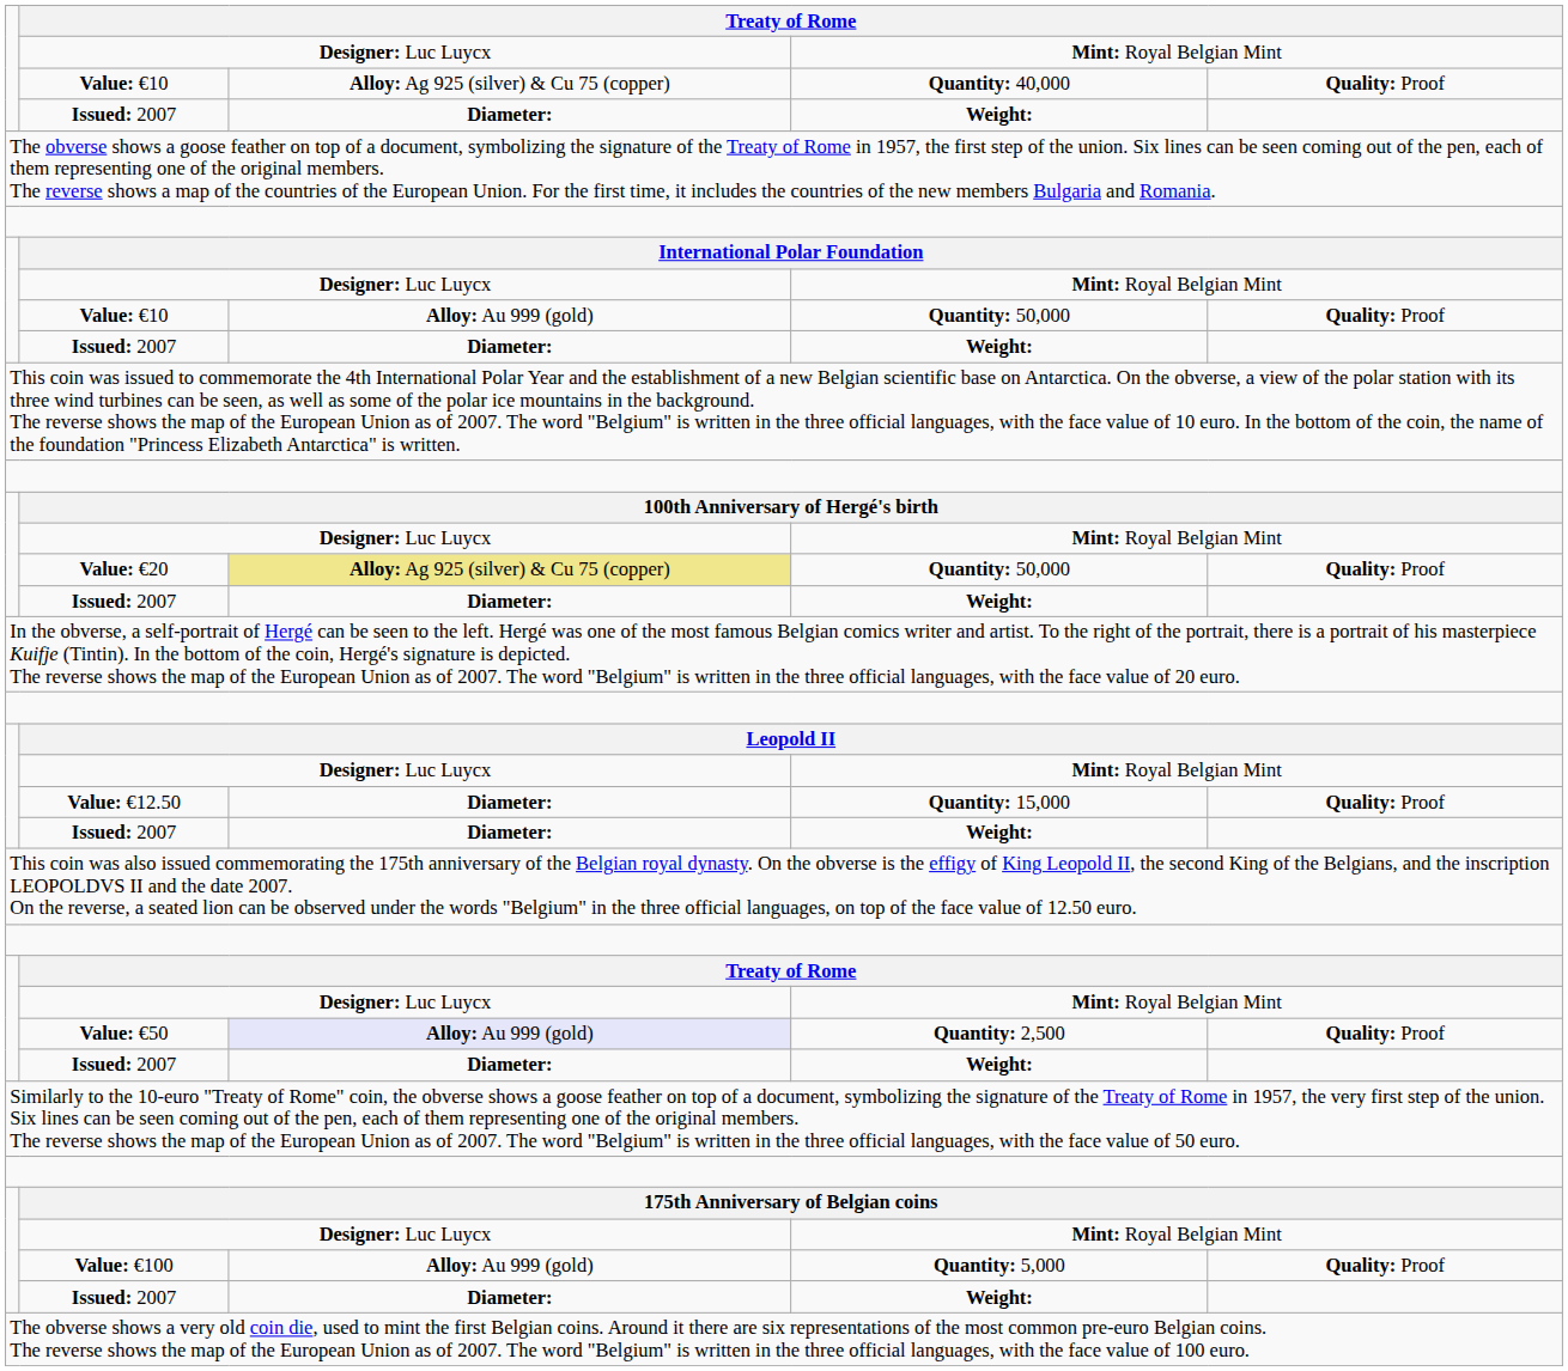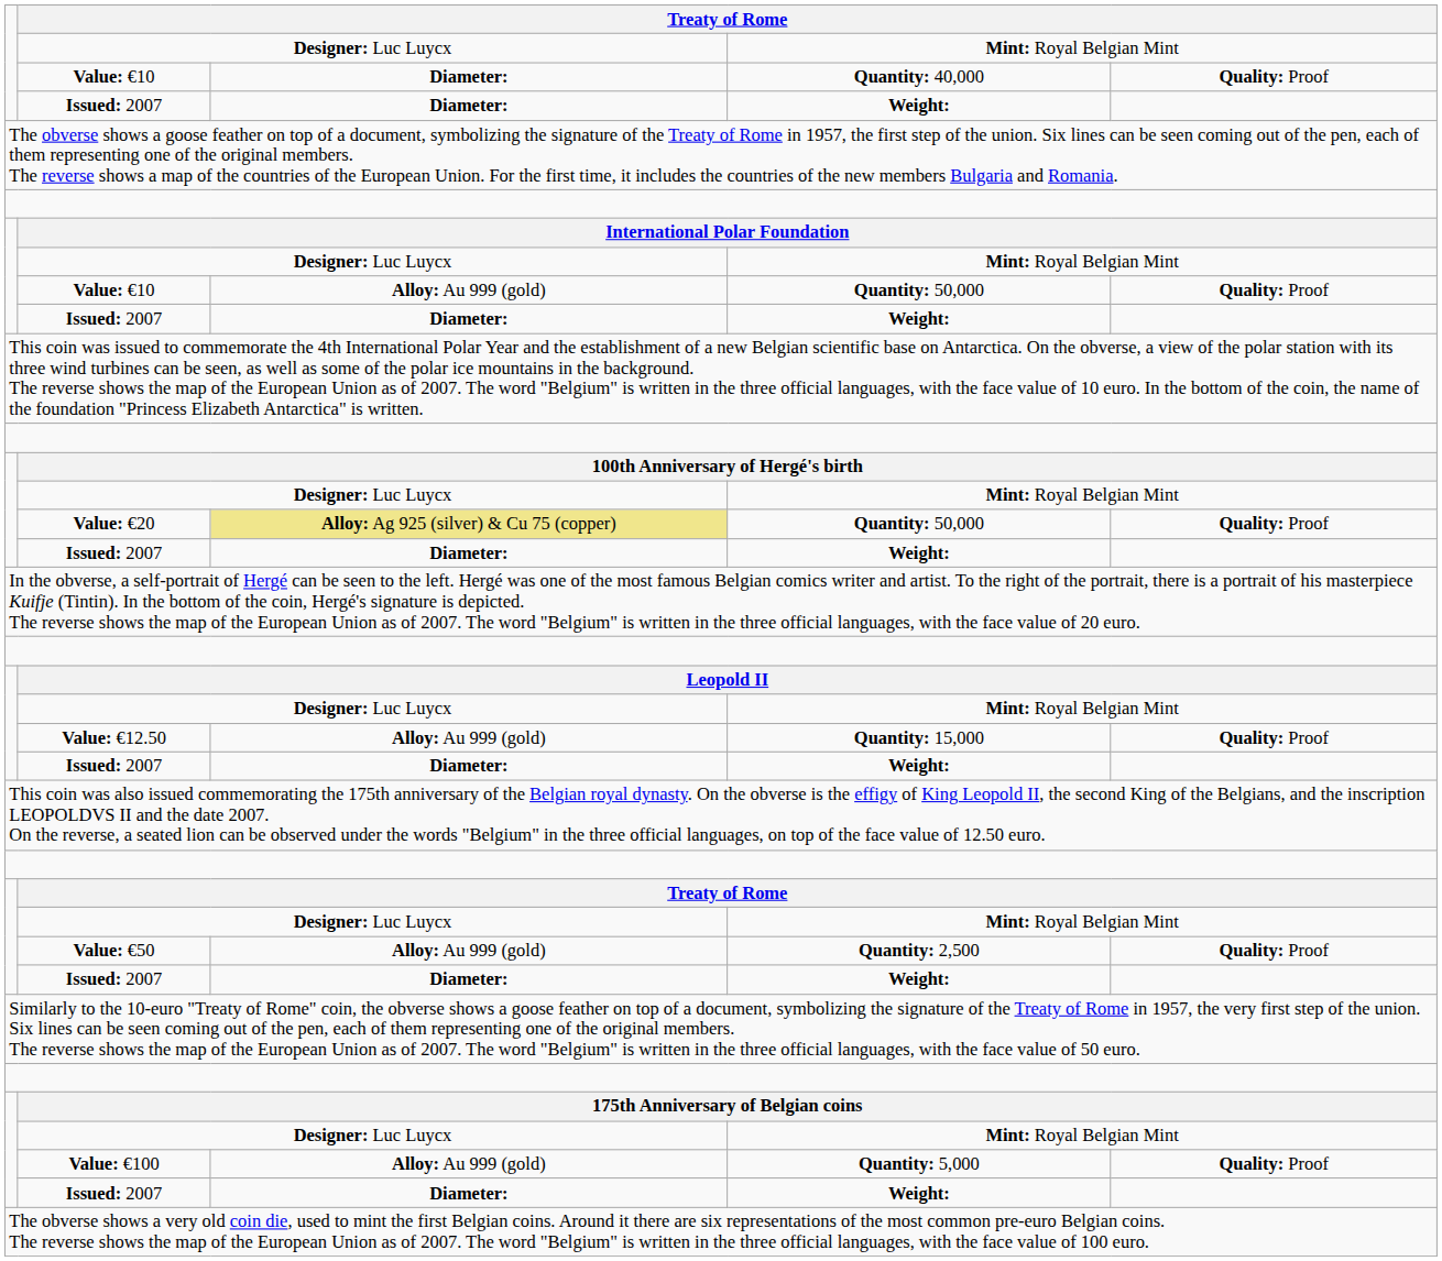 <table class="wikitable" style="width:100%;">
 <tr>
 <td rowspan="4"  style="width:330px; white-space:nowrap;"> </td>
 <th scope=col colspan="4"  style="text-align:center"><a href='#'>Treaty of Rome</a></th>
 </tr>
 <tr style="text-align:center;">
 <td colspan="2"  style="width:50%; "><strong>Designer:</strong> Luc Luycx</td>
 <td colspan="2"  style="width:50%; "><strong>Mint:</strong> Royal Belgian Mint</td>
 </tr>
 <tr>
 <td align=center><strong>Value:</strong> €10</td>
-<td align=center><strong>Alloy:</strong> Ag 925 (silver) & Cu 75 (copper)</td>
+<td align=center><strong>Diameter:</strong> </td>
 <td align=center><strong>Quantity:</strong> 40,000</td>
 <td align=center><strong>Quality:</strong> Proof</td>
 </tr>
 <tr>
 <td align=center><strong>Issued:</strong> 2007</td>
 <td align=center><strong>Diameter:</strong> </td>
 <td align=center><strong>Weight:</strong> </td>
 <td align=center></td>
 </tr>
 <tr>
 <td colspan="5" style="text-align:left;">The <a href='#'>obverse</a> shows a goose feather on top of a document, symbolizing the signature of the <a href='#'>Treaty of Rome</a> in 1957, the first step of the union. Six lines can be seen coming out of the pen, each of them representing one of the original members.<br>The <a href='#'>reverse</a> shows a map of the countries of the European Union. For the first time, it includes the countries of the new members <a href='#'>Bulgaria</a> and <a href='#'>Romania</a>.</td>
 </tr>
 <tr>
 <td colspan="5" style="text-align:left;"> </td>
 </tr>
 <tr>
 <td rowspan="4"> </td>
 <th scope=col colspan="4"  style="text-align:center"><a href='#'>International Polar Foundation</a></th>
 </tr>
 <tr style="text-align:center;">
 <td colspan="2"  style="width:50%; "><strong>Designer:</strong> Luc Luycx</td>
 <td colspan="2"  style="width:50%; "><strong>Mint:</strong> Royal Belgian Mint</td>
 </tr>
 <tr>
 <td align=center><strong>Value:</strong> €10</td>
 <td align=center><strong>Alloy:</strong> Au 999 (gold)</td>
 <td align=center><strong>Quantity:</strong> 50,000</td>
 <td align=center><strong>Quality:</strong> Proof</td>
 </tr>
 <tr>
 <td align=center><strong>Issued:</strong> 2007</td>
 <td align=center><strong>Diameter:</strong> </td>
 <td align=center><strong>Weight:</strong> </td>
 <td align=center></td>
 </tr>
 <tr>
 <td colspan="5" style="text-align:left;">This coin was issued to commemorate the 4th International Polar Year and the establishment of a new Belgian scientific base on Antarctica. On the obverse, a view of the polar station with its three wind turbines can be seen, as well as some of the polar ice mountains in the background.<br>The reverse shows the map of the European Union as of 2007. The word "Belgium" is written in the three official languages, with the face value of 10 euro. In the bottom of the coin, the name of the foundation "Princess Elizabeth Antarctica" is written.</td>
 </tr>
 <tr>
 <td colspan="5" style="text-align:left;"> </td>
 </tr>
 <tr>
 <td rowspan="4"> </td>
 <th scope=col colspan="4"  style="text-align:center">100th Anniversary of Hergé's birth</th>
 </tr>
 <tr style="text-align:center;">
 <td colspan="2"  style="width:50%; "><strong>Designer:</strong> Luc Luycx</td>
 <td colspan="2"  style="width:50%; "><strong>Mint:</strong> Royal Belgian Mint</td>
 </tr>
 <tr>
 <td align=center><strong>Value:</strong> €20</td>
 <td align=center style="background: khaki;"><strong>Alloy:</strong> Ag 925 (silver) & Cu 75 (copper)</td>
 <td align=center><strong>Quantity:</strong> 50,000</td>
 <td align=center><strong>Quality:</strong> Proof</td>
 </tr>
 <tr>
 <td align=center><strong>Issued:</strong> 2007</td>
 <td align=center><strong>Diameter:</strong> </td>
 <td align=center><strong>Weight:</strong> </td>
 <td align=center></td>
 </tr>
 <tr>
 <td colspan="5" style="text-align:left;">In the obverse, a self-portrait of <a href='#'>Hergé</a> can be seen to the left. Hergé was one of the most famous Belgian comics writer and artist. To the right of the portrait, there is a portrait of his masterpiece <em>Kuifje</em> (Tintin). In the bottom of the coin, Hergé's signature is depicted.<br>The reverse shows the map of the European Union as of 2007. The word "Belgium" is written in the three official languages, with the face value of 20 euro.</td>
 </tr>
 <tr>
 <td colspan="5" style="text-align:left;"> </td>
 </tr>
 <tr>
 <td rowspan="4"> </td>
 <th scope=col colspan="4"  style="text-align:center"><a href='#'>Leopold II</a></th>
 </tr>
 <tr style="text-align:center;">
 <td colspan="2"  style="width:50%; "><strong>Designer:</strong> Luc Luycx</td>
 <td colspan="2"  style="width:50%; "><strong>Mint:</strong> Royal Belgian Mint</td>
 </tr>
 <tr>
 <td align=center><strong>Value:</strong> €12.50</td>
-<td align=center><strong>Diameter:</strong> </td>
+<td align=center><strong>Alloy:</strong> Au 999 (gold)</td>
 <td align=center><strong>Quantity:</strong> 15,000</td>
 <td align=center><strong>Quality:</strong> Proof</td>
 </tr>
 <tr>
 <td align=center><strong>Issued:</strong> 2007</td>
 <td align=center><strong>Diameter:</strong> </td>
 <td align=center><strong>Weight:</strong> </td>
 <td align=center></td>
 </tr>
 <tr>
 <td colspan="5" style="text-align:left;">This coin was also issued commemorating the 175th anniversary of the <a href='#'>Belgian royal dynasty</a>. On the obverse is the <a href='#'>effigy</a> of <a href='#'>King Leopold II</a>, the second King of the Belgians, and the inscription LEOPOLDVS II and the date 2007.<br>On the reverse, a seated lion can be observed under the words "Belgium" in the three official languages, on top of the face value of 12.50 euro.</td>
 </tr>
 <tr>
 <td colspan="5" style="text-align:left;"> </td>
 </tr>
 <tr>
 <td rowspan="4"> </td>
 <th scope=col colspan="4"  style="text-align:center"><a href='#'>Treaty of Rome</a></th>
 </tr>
 <tr style="text-align:center;">
 <td colspan="2"  style="width:50%; "><strong>Designer:</strong> Luc Luycx</td>
 <td colspan="2"  style="width:50%; "><strong>Mint:</strong> Royal Belgian Mint</td>
 </tr>
 <tr>
 <td align=center><strong>Value:</strong> €50</td>
-<td align=center style="background: lavender;"><strong>Alloy:</strong> Au 999 (gold)</td>
+<td align=center><strong>Alloy:</strong> Au 999 (gold)</td>
 <td align=center><strong>Quantity:</strong> 2,500</td>
 <td align=center><strong>Quality:</strong> Proof</td>
 </tr>
 <tr>
 <td align=center><strong>Issued:</strong> 2007</td>
 <td align=center><strong>Diameter:</strong> </td>
 <td align=center><strong>Weight:</strong> </td>
 <td align=center></td>
 </tr>
 <tr>
 <td colspan="5" style="text-align:left;">Similarly to the 10-euro "Treaty of Rome" coin, the obverse shows a goose feather on top of a document, symbolizing the signature of the <a href='#'>Treaty of Rome</a> in 1957, the very first step of the union. Six lines can be seen coming out of the pen, each of them representing one of the original members.<br>The reverse shows the map of the European Union as of 2007. The word "Belgium" is written in the three official languages, with the face value of 50 euro.</td>
 </tr>
 <tr>
 <td colspan="5" style="text-align:left;"> </td>
 </tr>
 <tr>
 <td rowspan="4"> </td>
 <th scope=col colspan="4"  style="text-align:center">175th Anniversary of Belgian coins</th>
 </tr>
 <tr style="text-align:center;">
 <td colspan="2"  style="width:50%; "><strong>Designer:</strong> Luc Luycx</td>
 <td colspan="2"  style="width:50%; "><strong>Mint:</strong> Royal Belgian Mint</td>
 </tr>
 <tr>
 <td align=center><strong>Value:</strong> €100</td>
 <td align=center><strong>Alloy:</strong> Au 999 (gold)</td>
 <td align=center><strong>Quantity:</strong> 5,000</td>
 <td align=center><strong>Quality:</strong> Proof</td>
 </tr>
 <tr>
 <td align=center><strong>Issued:</strong> 2007</td>
 <td align=center><strong>Diameter:</strong> </td>
 <td align=center><strong>Weight:</strong> </td>
 <td align=center></td>
 </tr>
 <tr>
 <td colspan="5" style="text-align:left;">The obverse shows a very old <a href='#'>coin die</a>, used to mint the first Belgian coins. Around it there are six representations of the most common pre-euro Belgian coins.<br>The reverse shows the map of the European Union as of 2007. The word "Belgium" is written in the three official languages, with the face value of 100 euro.</td>
 </tr>
 </table>
